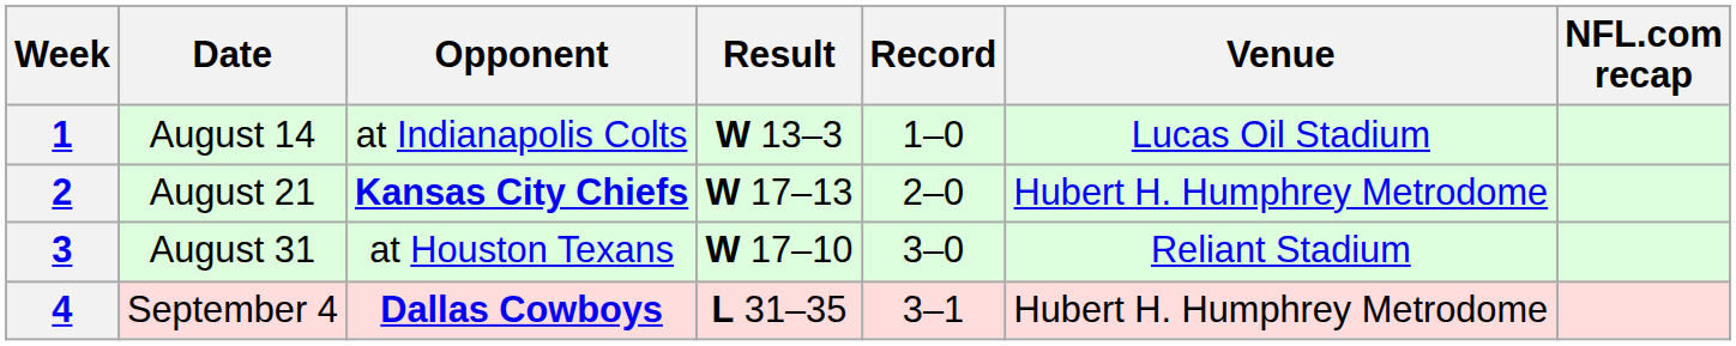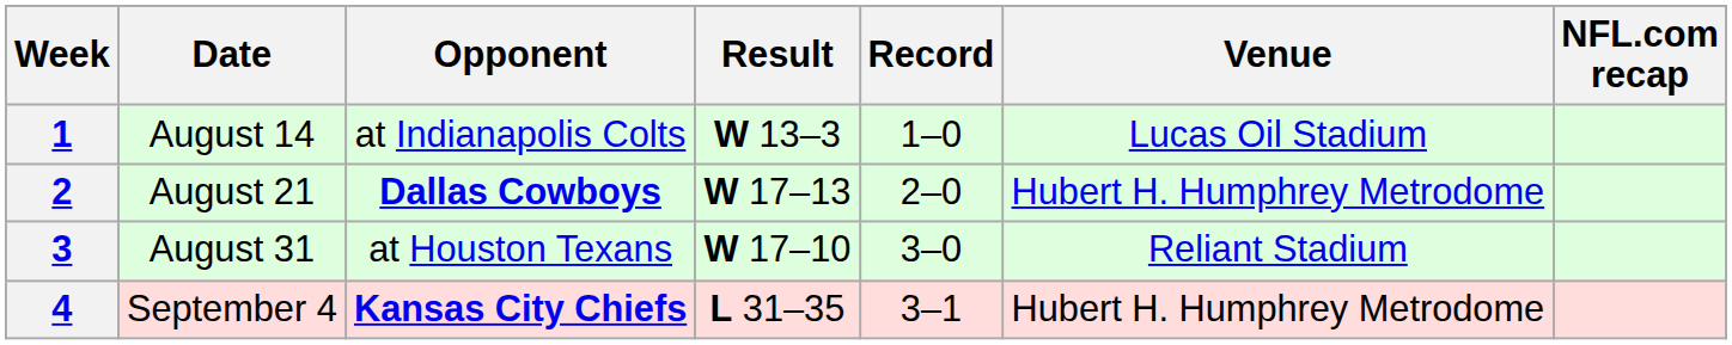 <table class="wikitable" style="text-align:center">
 <tr>
 <th>Week</th>
 <th>Date</th>
 <th>Opponent</th>
 <th>Result</th>
 <th>Record</th>
 <th>Venue</th>
 <th>NFL.com<br>recap</th>
 </tr>
 <tr bgcolor="#ddffdd">
 <th><a href='#'>1</a></th>
 <td>August 14</td>
 <td>at <a href='#'>Indianapolis Colts</a></td>
 <td><strong>W</strong> 13–3</td>
 <td>1–0</td>
 <td><a href='#'>Lucas Oil Stadium</a></td>
 <td></td>
 </tr>
 <tr bgcolor="#ddffdd">
 <th><a href='#'>2</a></th>
 <td>August 21</td>
-<td><strong><a href='#'>Kansas City Chiefs</a></strong></td>
+<td><strong><a href='#'>Dallas Cowboys</a></strong></td>
 <td><strong>W</strong> 17–13</td>
 <td>2–0</td>
 <td><a href='#'>Hubert H. Humphrey Metrodome</a></td>
 <td></td>
 </tr>
 <tr bgcolor="#ddffdd">
 <th><a href='#'>3</a></th>
 <td>August 31</td>
 <td>at <a href='#'>Houston Texans</a></td>
 <td><strong>W</strong> 17–10</td>
 <td>3–0</td>
 <td><a href='#'>Reliant Stadium</a></td>
 <td></td>
 </tr>
 <tr bgcolor="#ffdddd">
 <th><a href='#'>4</a></th>
 <td>September 4</td>
-<td><strong><a href='#'>Dallas Cowboys</a></strong></td>
+<td><strong><a href='#'>Kansas City Chiefs</a></strong></td>
 <td><strong>L</strong> 31–35</td>
 <td>3–1</td>
 <td>Hubert H. Humphrey Metrodome</td>
 <td></td>
 </tr>
 </table>
